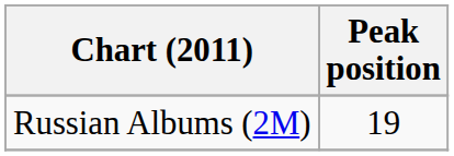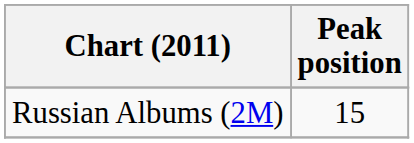 <table class="wikitable sortable">
 <tr>
 <th>Chart (2011)</th>
 <th>Peak<br>position</th>
 </tr>
 <tr>
 </tr>
 <tr>
 </tr>
 <tr>
 </tr>
 <tr>
 </tr>
 <tr>
 <td align="left">Russian Albums (<a href='#'>2M</a>)</td>
-<td align="center">19</td>
+<td align="center">15</td>
 </tr>
 <tr>
 </tr>
 <tr>
 </tr>
 <tr>
 </tr>
 </table>
